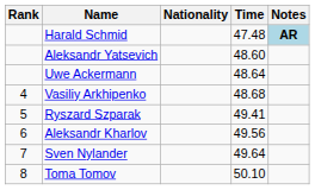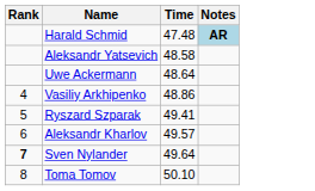 <table class="wikitable sortable" style="text-align:center">
 <tr>
 <th>Rank</th>
 <th>Name</th>
-<th>Nationality</th>
 <th>Time</th>
 <th>Notes</th>
 </tr>
 <tr>
 <td></td>
 <td align=left><a href='#'>Harald Schmid</a></td>
-<td align=left></td>
 <td>47.48</td>
 <td style="background: lightblue;"><strong>AR</strong></td>
 </tr>
 <tr>
 <td></td>
 <td align=left><a href='#'>Aleksandr Yatsevich</a></td>
-<td align=left></td>
-<td>48.60</td>
+<td>48.58</td>
 <td></td>
 </tr>
 <tr>
 <td></td>
 <td align=left><a href='#'>Uwe Ackermann</a></td>
-<td align=left></td>
 <td>48.64</td>
 <td></td>
 </tr>
 <tr>
 <td>4</td>
 <td align=left><a href='#'>Vasiliy Arkhipenko</a></td>
-<td align=left></td>
-<td>48.68</td>
+<td>48.86</td>
 <td></td>
 </tr>
 <tr>
 <td>5</td>
 <td align=left><a href='#'>Ryszard Szparak</a></td>
-<td align=left></td>
 <td>49.41</td>
 <td></td>
 </tr>
 <tr>
 <td>6</td>
 <td align=left><a href='#'>Aleksandr Kharlov</a></td>
-<td align=left></td>
-<td>49.56</td>
+<td>49.57</td>
 <td></td>
 </tr>
 <tr>
-<td>7</td>
+<td><strong>7</strong></td>
 <td align=left><a href='#'>Sven Nylander</a></td>
-<td align=left></td>
 <td>49.64</td>
 <td></td>
 </tr>
 <tr>
 <td>8</td>
 <td align=left><a href='#'>Toma Tomov</a></td>
-<td align=left></td>
 <td>50.10</td>
 <td></td>
 </tr>
 </table>
